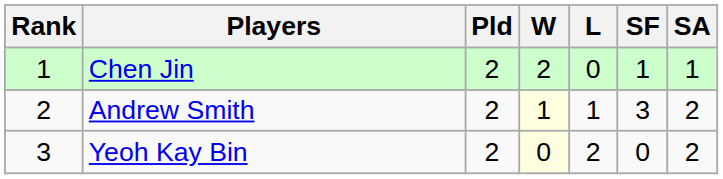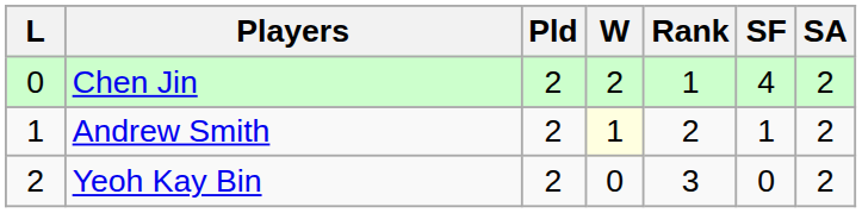 <table class="wikitable" style="font-size:90%; text-align:center">
 <tr>
-<th width="20">Rank</th>
+<th width="20">L</th>
 <th width="200">Players</th>
 <th width="20">Pld</th>
 <th width="20">W</th>
-<th width="20">L</th>
+<th width="20">Rank</th>
 <th width="20">SF</th>
 <th width="20">SA</th>
 </tr>
 <tr bgcolor="#ccffcc">
-<td>1</td>
+<td>0</td>
 <td align="left"> <a href='#'>Chen Jin</a></td>
 <td>2</td>
 <td>2</td>
-<td>0</td>
 <td>1</td>
+<td>4</td>
+<td>2</td>
+</tr>
+<tr>
 <td>1</td>
+<td align="left"> <a href='#'>Andrew Smith</a></td>
+<td>2</td>
+<td style="background: lightyellow;">1</td>
+<td>2</td>
+<td>1</td>
+<td>2</td>
 </tr>
 <tr>
 <td>2</td>
-<td align="left"> <a href='#'>Andrew Smith</a></td>
-<td>2</td>
-<td style="background: lightyellow;">1</td>
-<td>1</td>
-<td>3</td>
-<td>2</td>
-</tr>
-<tr>
-<td>3</td>
 <td align="left"> <a href='#'>Yeoh Kay Bin</a></td>
 <td>2</td>
-<td style="background: lightyellow;">0</td>
-<td>2</td>
+<td>0</td>
+<td>3</td>
 <td>0</td>
 <td>2</td>
 </tr>
 </table>
